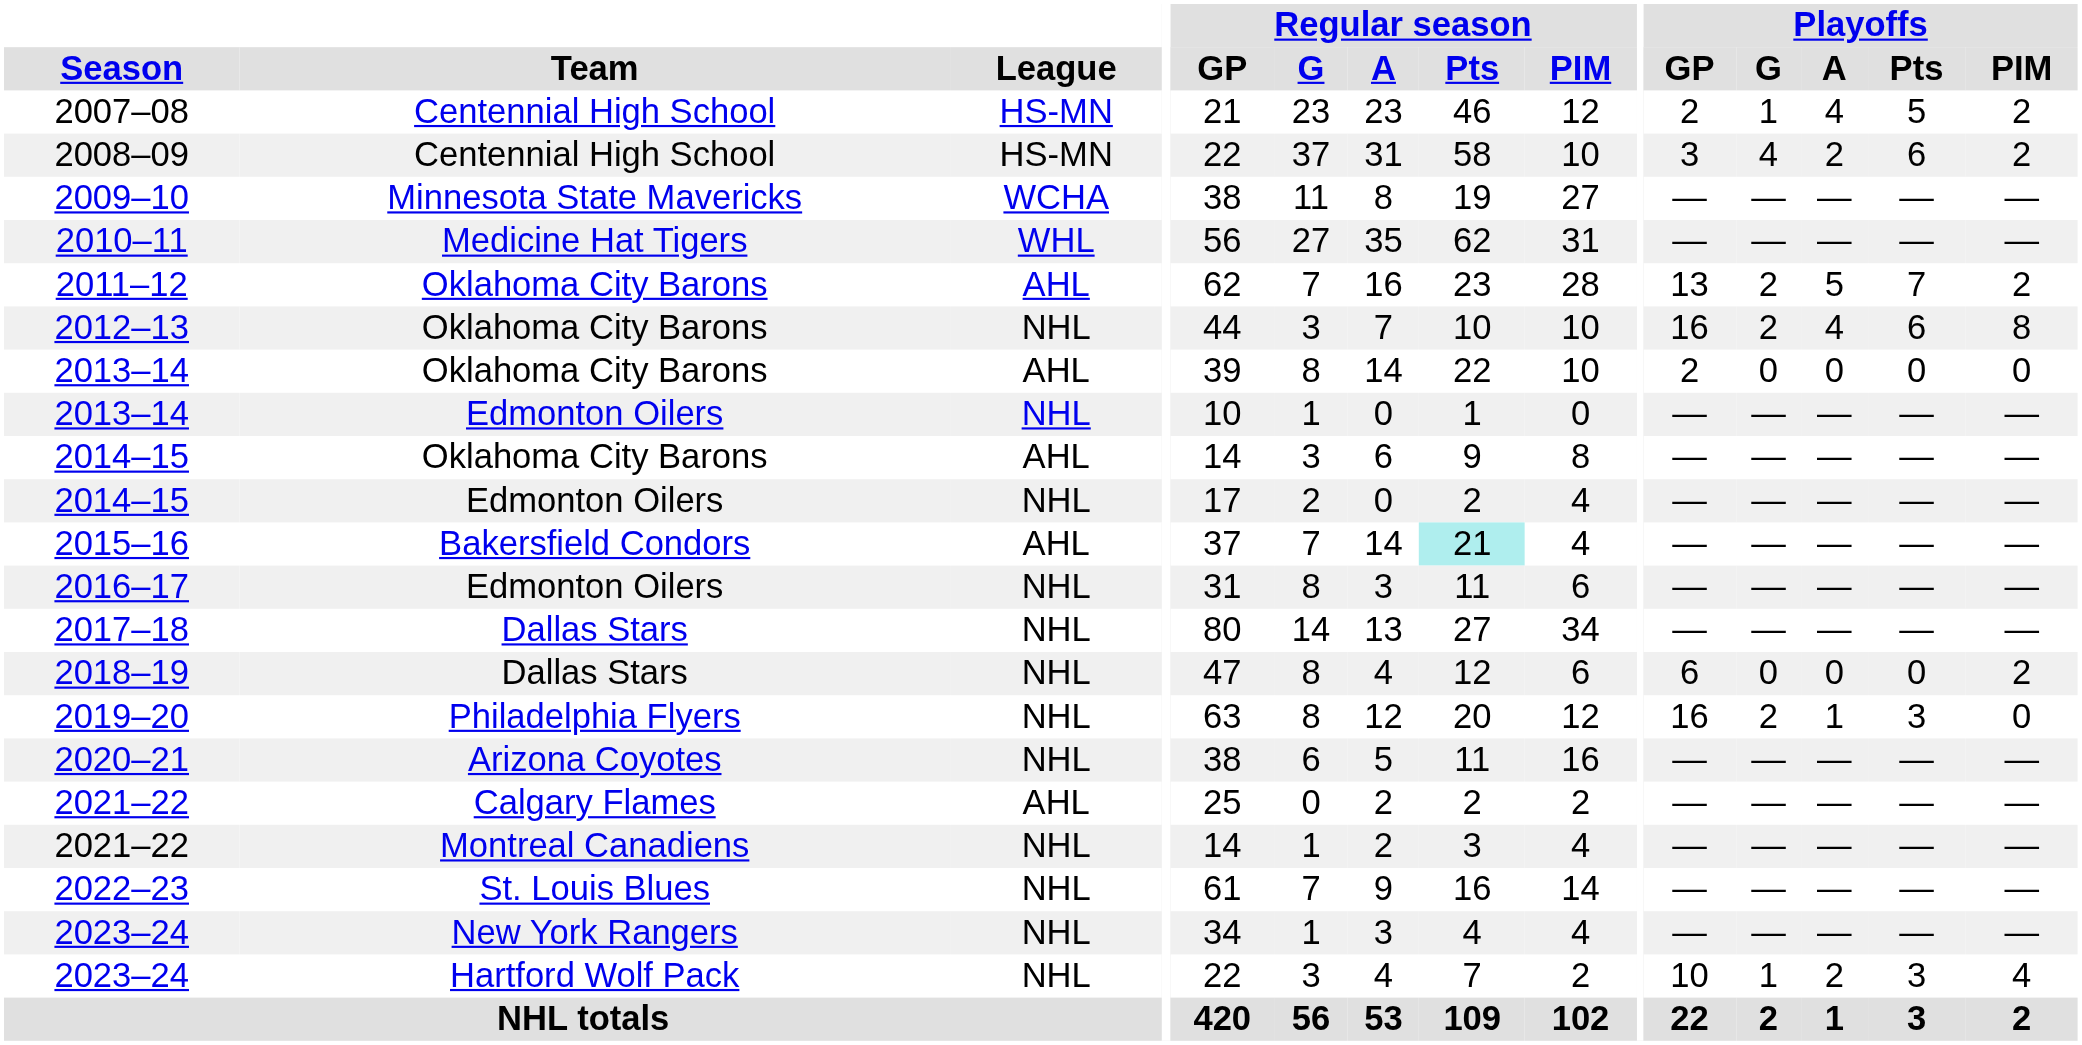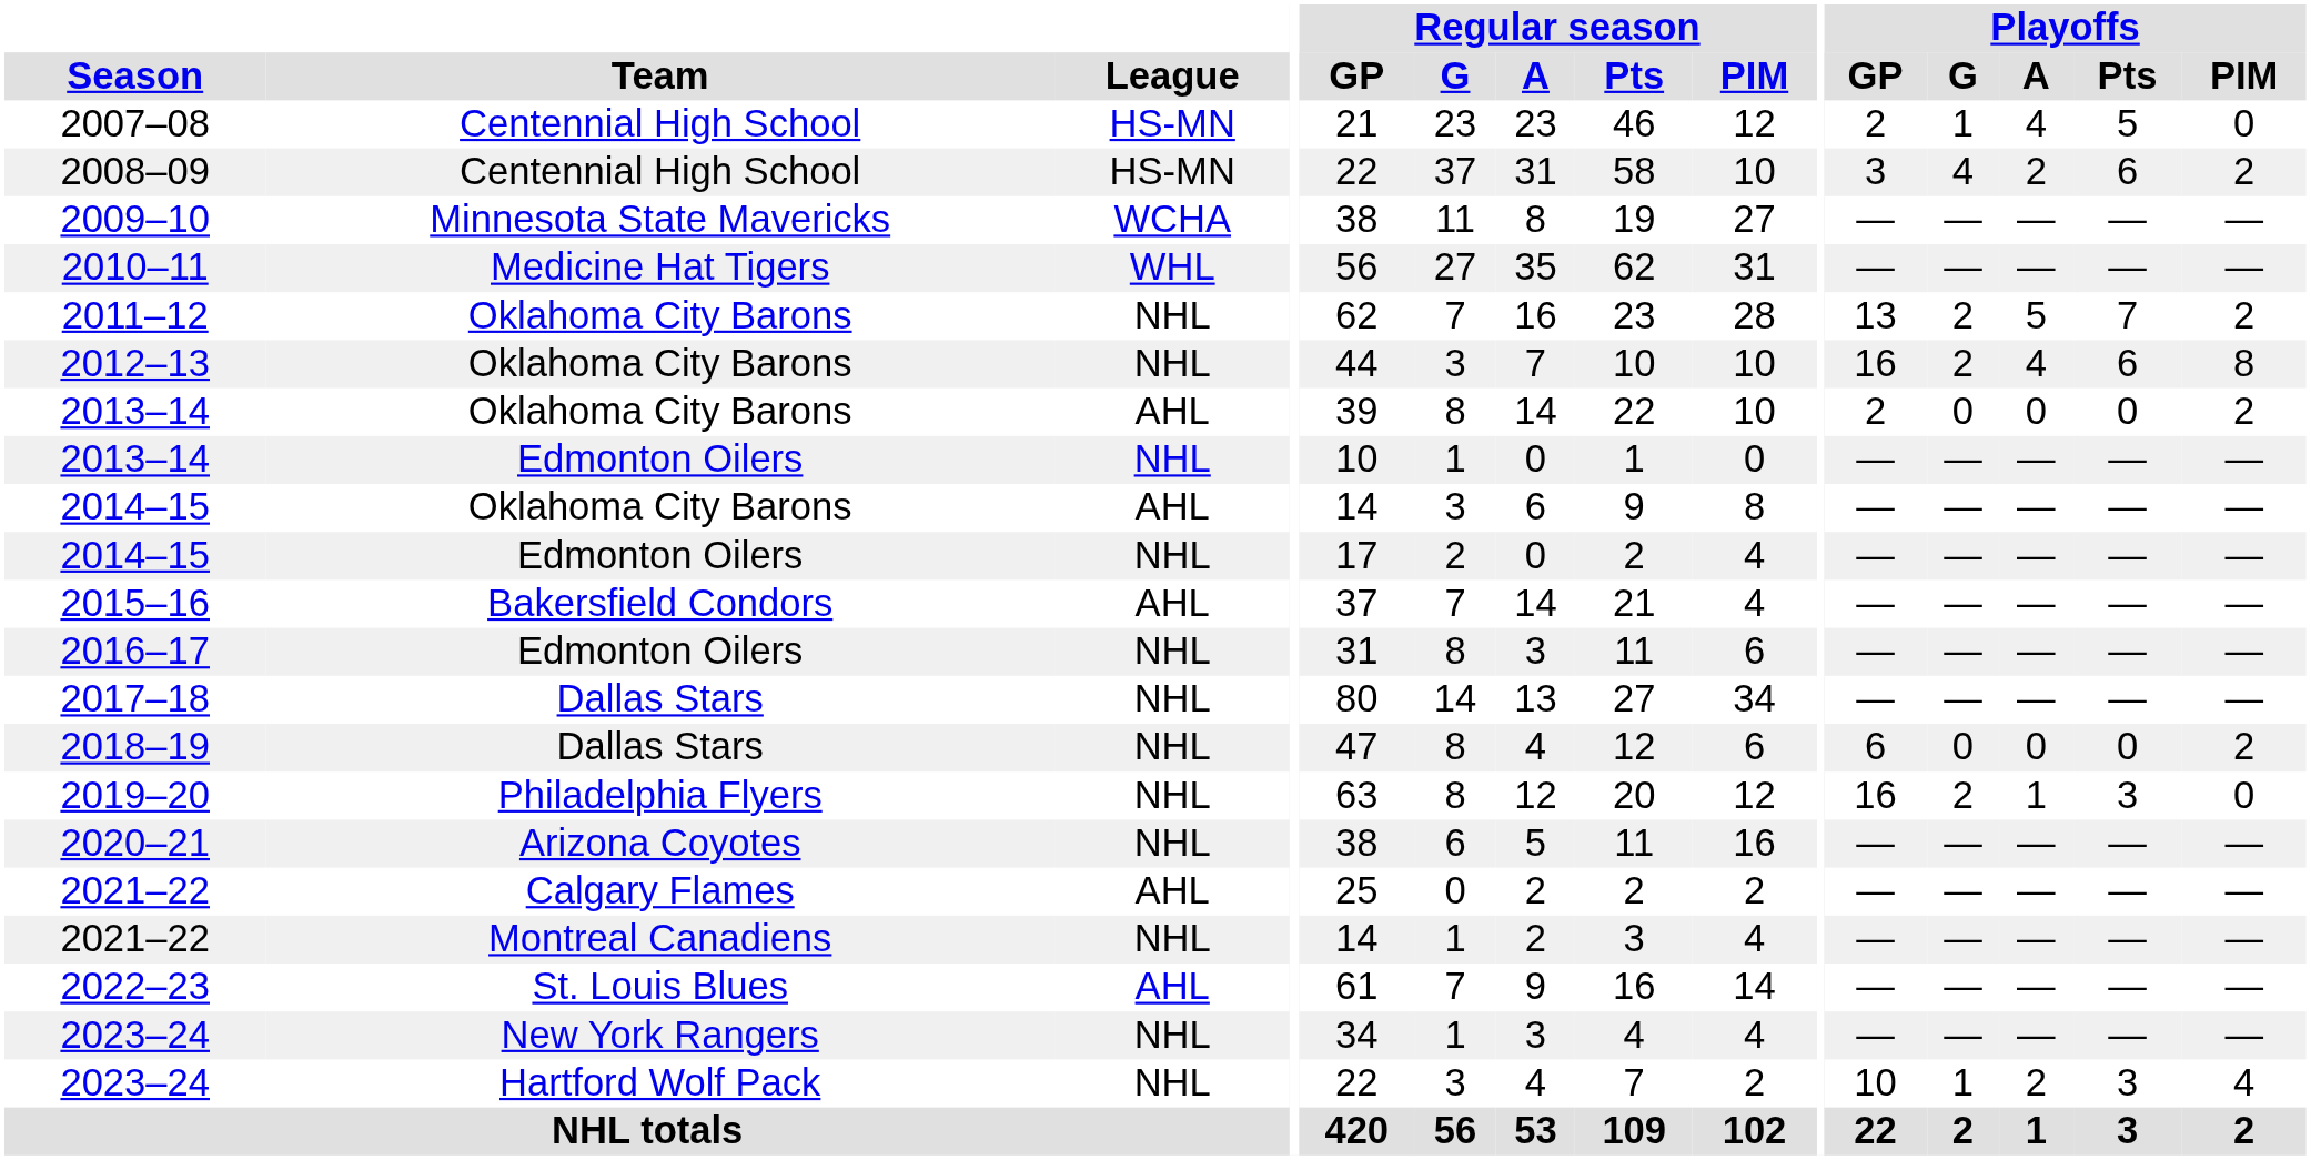 <table border="0" cellpadding="1" cellspacing="0" style="text-align:center; width:60em">
 <tr bgcolor="#e0e0e0">
 <th colspan="3"  bgcolor="#ffffff"></th>
 <th rowspan="99" bgcolor="#ffffff"></th>
 <th colspan="5"><a href='#'>Regular season</a></th>
 <th rowspan="99" bgcolor="#ffffff"></th>
 <th colspan="5"><a href='#'>Playoffs</a></th>
 </tr>
 <tr bgcolor="#e0e0e0">
 <th><a href='#'>Season</a></th>
 <th>Team</th>
 <th>League</th>
 <th>GP</th>
 <th><a href='#'>G</a></th>
 <th><a href='#'>A</a></th>
 <th><a href='#'>Pts</a></th>
 <th><a href='#'>PIM</a></th>
 <th>GP</th>
 <th>G</th>
 <th>A</th>
 <th>Pts</th>
 <th>PIM</th>
 </tr>
 <tr>
 <td>2007–08</td>
 <td><a href='#'>Centennial High School</a></td>
 <td><a href='#'>HS-MN</a></td>
 <td>21</td>
 <td>23</td>
 <td>23</td>
 <td>46</td>
 <td>12</td>
 <td>2</td>
 <td>1</td>
 <td>4</td>
 <td>5</td>
-<td>2</td>
+<td>0</td>
 </tr>
 <tr bgcolor="#f0f0f0">
 <td>2008–09</td>
 <td>Centennial High School</td>
 <td>HS-MN</td>
 <td>22</td>
 <td>37</td>
 <td>31</td>
 <td>58</td>
 <td>10</td>
 <td>3</td>
 <td>4</td>
 <td>2</td>
 <td>6</td>
 <td>2</td>
 </tr>
 <tr>
 <td><a href='#'>2009–10</a></td>
 <td><a href='#'>Minnesota State Mavericks</a></td>
 <td><a href='#'>WCHA</a></td>
 <td>38</td>
 <td>11</td>
 <td>8</td>
 <td>19</td>
 <td>27</td>
 <td>—</td>
 <td>—</td>
 <td>—</td>
 <td>—</td>
 <td>—</td>
 </tr>
 <tr bgcolor="#f0f0f0">
 <td><a href='#'>2010–11</a></td>
 <td><a href='#'>Medicine Hat Tigers</a></td>
 <td><a href='#'>WHL</a></td>
 <td>56</td>
 <td>27</td>
 <td>35</td>
 <td>62</td>
 <td>31</td>
 <td>—</td>
 <td>—</td>
 <td>—</td>
 <td>—</td>
 <td>—</td>
 </tr>
 <tr>
 <td><a href='#'>2011–12</a></td>
 <td><a href='#'>Oklahoma City Barons</a></td>
-<td><a href='#'>AHL</a></td>
+<td>NHL</td>
 <td>62</td>
 <td>7</td>
 <td>16</td>
 <td>23</td>
 <td>28</td>
 <td>13</td>
 <td>2</td>
 <td>5</td>
 <td>7</td>
 <td>2</td>
 </tr>
 <tr bgcolor="#f0f0f0">
 <td><a href='#'>2012–13</a></td>
 <td>Oklahoma City Barons</td>
 <td>NHL</td>
 <td>44</td>
 <td>3</td>
 <td>7</td>
 <td>10</td>
 <td>10</td>
 <td>16</td>
 <td>2</td>
 <td>4</td>
 <td>6</td>
 <td>8</td>
 </tr>
 <tr>
 <td><a href='#'>2013–14</a></td>
 <td>Oklahoma City Barons</td>
 <td>AHL</td>
 <td>39</td>
 <td>8</td>
 <td>14</td>
 <td>22</td>
 <td>10</td>
 <td>2</td>
 <td>0</td>
 <td>0</td>
 <td>0</td>
-<td>0</td>
+<td>2</td>
 </tr>
 <tr bgcolor="#f0f0f0">
 <td><a href='#'>2013–14</a></td>
 <td><a href='#'>Edmonton Oilers</a></td>
 <td><a href='#'>NHL</a></td>
 <td>10</td>
 <td>1</td>
 <td>0</td>
 <td>1</td>
 <td>0</td>
 <td>—</td>
 <td>—</td>
 <td>—</td>
 <td>—</td>
 <td>—</td>
 </tr>
 <tr>
 <td><a href='#'>2014–15</a></td>
 <td>Oklahoma City Barons</td>
 <td>AHL</td>
 <td>14</td>
 <td>3</td>
 <td>6</td>
 <td>9</td>
 <td>8</td>
 <td>—</td>
 <td>—</td>
 <td>—</td>
 <td>—</td>
 <td>—</td>
 </tr>
 <tr bgcolor="#f0f0f0">
 <td><a href='#'>2014–15</a></td>
 <td>Edmonton Oilers</td>
 <td>NHL</td>
 <td>17</td>
 <td>2</td>
 <td>0</td>
 <td>2</td>
 <td>4</td>
 <td>—</td>
 <td>—</td>
 <td>—</td>
 <td>—</td>
 <td>—</td>
 </tr>
 <tr>
 <td><a href='#'>2015–16</a></td>
 <td><a href='#'>Bakersfield Condors</a></td>
 <td>AHL</td>
 <td>37</td>
 <td>7</td>
 <td>14</td>
-<td style="background: paleturquoise;">21</td>
+<td>21</td>
 <td>4</td>
 <td>—</td>
 <td>—</td>
 <td>—</td>
 <td>—</td>
 <td>—</td>
 </tr>
 <tr bgcolor="#f0f0f0">
 <td><a href='#'>2016–17</a></td>
 <td>Edmonton Oilers</td>
 <td>NHL</td>
 <td>31</td>
 <td>8</td>
 <td>3</td>
 <td>11</td>
 <td>6</td>
 <td>—</td>
 <td>—</td>
 <td>—</td>
 <td>—</td>
 <td>—</td>
 </tr>
 <tr>
 <td><a href='#'>2017–18</a></td>
 <td><a href='#'>Dallas Stars</a></td>
 <td>NHL</td>
 <td>80</td>
 <td>14</td>
 <td>13</td>
 <td>27</td>
 <td>34</td>
 <td>—</td>
 <td>—</td>
 <td>—</td>
 <td>—</td>
 <td>—</td>
 </tr>
 <tr bgcolor="#f0f0f0">
 <td><a href='#'>2018–19</a></td>
 <td>Dallas Stars</td>
 <td>NHL</td>
 <td>47</td>
 <td>8</td>
 <td>4</td>
 <td>12</td>
 <td>6</td>
 <td>6</td>
 <td>0</td>
 <td>0</td>
 <td>0</td>
 <td>2</td>
 </tr>
 <tr>
 <td><a href='#'>2019–20</a></td>
 <td><a href='#'>Philadelphia Flyers</a></td>
 <td>NHL</td>
 <td>63</td>
 <td>8</td>
 <td>12</td>
 <td>20</td>
 <td>12</td>
 <td>16</td>
 <td>2</td>
 <td>1</td>
 <td>3</td>
 <td>0</td>
 </tr>
 <tr bgcolor="#f0f0f0">
 <td><a href='#'>2020–21</a></td>
 <td><a href='#'>Arizona Coyotes</a></td>
 <td>NHL</td>
 <td>38</td>
 <td>6</td>
 <td>5</td>
 <td>11</td>
 <td>16</td>
 <td>—</td>
 <td>—</td>
 <td>—</td>
 <td>—</td>
 <td>—</td>
 </tr>
 <tr>
 <td><a href='#'>2021–22</a></td>
 <td><a href='#'>Calgary Flames</a></td>
 <td>AHL</td>
 <td>25</td>
 <td>0</td>
 <td>2</td>
 <td>2</td>
 <td>2</td>
 <td>—</td>
 <td>—</td>
 <td>—</td>
 <td>—</td>
 <td>—</td>
 </tr>
 <tr bgcolor="#f0f0f0">
 <td>2021–22</td>
 <td><a href='#'>Montreal Canadiens</a></td>
 <td>NHL</td>
 <td>14</td>
 <td>1</td>
 <td>2</td>
 <td>3</td>
 <td>4</td>
 <td>—</td>
 <td>—</td>
 <td>—</td>
 <td>—</td>
 <td>—</td>
 </tr>
 <tr>
 <td><a href='#'>2022–23</a></td>
 <td><a href='#'>St. Louis Blues</a></td>
-<td>NHL</td>
+<td><a href='#'>AHL</a></td>
 <td>61</td>
 <td>7</td>
 <td>9</td>
 <td>16</td>
 <td>14</td>
 <td>—</td>
 <td>—</td>
 <td>—</td>
 <td>—</td>
 <td>—</td>
 </tr>
 <tr bgcolor="#f0f0f0">
 <td><a href='#'>2023–24</a></td>
 <td><a href='#'>New York Rangers</a></td>
 <td>NHL</td>
 <td>34</td>
 <td>1</td>
 <td>3</td>
 <td>4</td>
 <td>4</td>
 <td>—</td>
 <td>—</td>
 <td>—</td>
 <td>—</td>
 <td>—</td>
 </tr>
 <tr>
 <td><a href='#'>2023–24</a></td>
 <td><a href='#'>Hartford Wolf Pack</a></td>
 <td>NHL</td>
 <td>22</td>
 <td>3</td>
 <td>4</td>
 <td>7</td>
 <td>2</td>
 <td>10</td>
 <td>1</td>
 <td>2</td>
 <td>3</td>
 <td>4</td>
 </tr>
 <tr bgcolor="#e0e0e0">
 <th colspan="3">NHL totals</th>
 <th>420</th>
 <th>56</th>
 <th>53</th>
 <th>109</th>
 <th>102</th>
 <th>22</th>
 <th>2</th>
 <th>1</th>
 <th>3</th>
 <th>2</th>
 </tr>
 </table>
